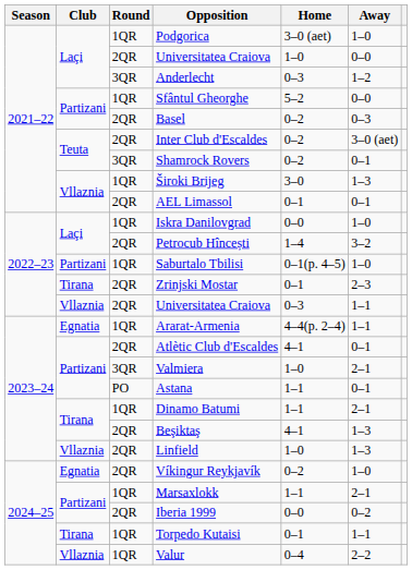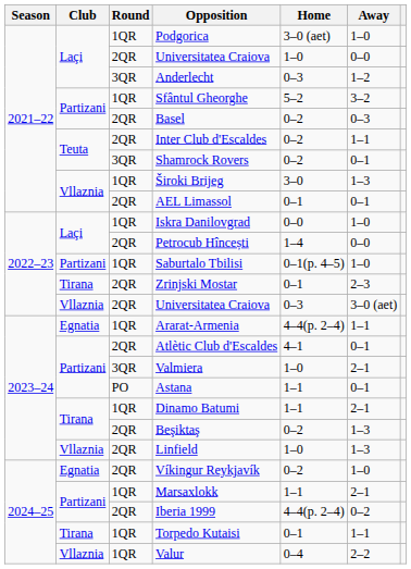 <table class="wikitable">
 <tr>
 <th>Season</th>
 <th>Club</th>
 <th>Round</th>
 <th>Opposition</th>
 <th>Home</th>
 <th>Away</th>
 <th></th>
 </tr>
 <tr>
 <td rowspan="9"><a href='#'>2021–22</a></td>
 <td rowspan="3"><a href='#'>Laçi</a></td>
 <td>1QR</td>
 <td> <a href='#'>Podgorica</a></td>
 <td>3–0 (aet)</td>
 <td>1–0</td>
 <td align="center"></td>
 </tr>
 <tr>
 <td>2QR</td>
 <td> <a href='#'>Universitatea Craiova</a></td>
 <td>1–0</td>
 <td>0–0</td>
 <td align="center"></td>
 </tr>
 <tr>
 <td>3QR</td>
 <td> <a href='#'>Anderlecht</a></td>
 <td>0–3</td>
 <td>1–2</td>
 <td align="center"></td>
 </tr>
 <tr>
 <td rowspan="2"><a href='#'>Partizani</a></td>
 <td>1QR</td>
 <td> <a href='#'>Sfântul Gheorghe</a></td>
 <td>5–2</td>
-<td>0–0</td>
+<td>3–2</td>
 <td align="center"></td>
 </tr>
 <tr>
 <td>2QR</td>
 <td> <a href='#'>Basel</a></td>
 <td>0–2</td>
 <td>0–3</td>
 <td align="center"></td>
 </tr>
 <tr>
 <td rowspan="2"><a href='#'>Teuta</a></td>
 <td>2QR</td>
 <td> <a href='#'>Inter Club d'Escaldes</a></td>
 <td>0–2</td>
-<td>3–0 (aet)</td>
+<td>1–1</td>
 <td align="center"></td>
 </tr>
 <tr>
 <td>3QR</td>
 <td> <a href='#'>Shamrock Rovers</a></td>
 <td>0–2</td>
 <td>0–1</td>
 <td align="center"></td>
 </tr>
 <tr>
 <td rowspan="2"><a href='#'>Vllaznia</a></td>
 <td>1QR</td>
 <td> <a href='#'>Široki Brijeg</a></td>
 <td>3–0</td>
 <td>1–3</td>
 <td align="center"></td>
 </tr>
 <tr>
 <td>2QR</td>
 <td> <a href='#'>AEL Limassol</a></td>
 <td>0–1</td>
 <td>0–1</td>
 <td align="center"></td>
 </tr>
 <tr>
 <td rowspan="5"><a href='#'>2022–23</a></td>
 <td rowspan="2"><a href='#'>Laçi</a></td>
 <td>1QR</td>
 <td> <a href='#'>Iskra Danilovgrad</a></td>
 <td>0–0</td>
 <td>1–0</td>
 <td align="center"></td>
 </tr>
 <tr>
 <td>2QR</td>
 <td> <a href='#'>Petrocub Hîncești</a></td>
 <td>1–4</td>
-<td>3–2</td>
+<td>0–0</td>
 <td align="center"></td>
 </tr>
 <tr>
 <td rowspan="1"><a href='#'>Partizani</a></td>
 <td>1QR</td>
 <td> <a href='#'>Saburtalo Tbilisi</a></td>
 <td>0–1(p. 4–5)</td>
 <td>1–0</td>
 <td align="center"></td>
 </tr>
 <tr>
 <td rowspan="1"><a href='#'>Tirana</a></td>
 <td>2QR</td>
 <td> <a href='#'>Zrinjski Mostar</a></td>
 <td>0–1</td>
 <td>2–3</td>
 <td align="center"></td>
 </tr>
 <tr>
 <td rowspan="1"><a href='#'>Vllaznia</a></td>
 <td>2QR</td>
 <td> <a href='#'>Universitatea Craiova</a></td>
 <td>0–3</td>
-<td>1–1</td>
+<td>3–0 (aet)</td>
 <td align="center"></td>
 </tr>
 <tr>
 <td rowspan="7"><a href='#'>2023–24</a></td>
 <td><a href='#'>Egnatia</a></td>
 <td>1QR</td>
 <td> <a href='#'>Ararat-Armenia</a></td>
 <td>4–4(p. 2–4)</td>
 <td>1–1</td>
 <td align="center"></td>
 </tr>
 <tr>
 <td rowspan="3"><a href='#'>Partizani</a></td>
 <td>2QR</td>
 <td> <a href='#'>Atlètic Club d'Escaldes</a></td>
 <td>4–1</td>
 <td>0–1</td>
 <td align="center"></td>
 </tr>
 <tr>
 <td>3QR</td>
 <td> <a href='#'>Valmiera</a></td>
 <td>1–0</td>
 <td>2–1</td>
 <td align="center"></td>
 </tr>
 <tr>
 <td>PO</td>
 <td> <a href='#'>Astana</a></td>
 <td>1–1</td>
 <td>0–1</td>
 <td align="center"></td>
 </tr>
 <tr>
 <td rowspan="2"><a href='#'>Tirana</a></td>
 <td>1QR</td>
 <td> <a href='#'>Dinamo Batumi</a></td>
 <td>1–1</td>
 <td>2–1</td>
 <td align="center"></td>
 </tr>
 <tr>
 <td>2QR</td>
 <td> <a href='#'>Beşiktaş</a></td>
-<td>4–1</td>
+<td>0–2</td>
 <td>1–3</td>
 <td align="center"></td>
 </tr>
 <tr>
 <td rowspan="1"><a href='#'>Vllaznia</a></td>
 <td>2QR</td>
 <td> <a href='#'>Linfield</a></td>
 <td>1–0</td>
 <td>1–3</td>
 <td align="center"></td>
 </tr>
 <tr>
 <td rowspan="5"><a href='#'>2024–25</a></td>
 <td><a href='#'>Egnatia</a></td>
 <td>2QR</td>
 <td> <a href='#'>Víkingur Reykjavík</a></td>
 <td>0–2</td>
 <td>1–0</td>
 <td align="center"></td>
 </tr>
 <tr>
 <td rowspan="2"><a href='#'>Partizani</a></td>
 <td>1QR</td>
 <td> <a href='#'>Marsaxlokk</a></td>
 <td>1–1</td>
 <td>2–1</td>
 <td align="center"></td>
 </tr>
 <tr>
 <td>2QR</td>
 <td> <a href='#'>Iberia 1999</a></td>
-<td>0–0</td>
+<td>4–4(p. 2–4)</td>
 <td>0–2</td>
 <td align="center"></td>
 </tr>
 <tr>
 <td><a href='#'>Tirana</a></td>
 <td>1QR</td>
 <td> <a href='#'>Torpedo Kutaisi</a></td>
 <td>0–1</td>
 <td>1–1</td>
 <td align="center"></td>
 </tr>
 <tr>
 <td rowspan="1"><a href='#'>Vllaznia</a></td>
 <td>1QR</td>
 <td> <a href='#'>Valur</a></td>
 <td>0–4</td>
 <td>2–2</td>
 <td align="center"></td>
 </tr>
 </table>
